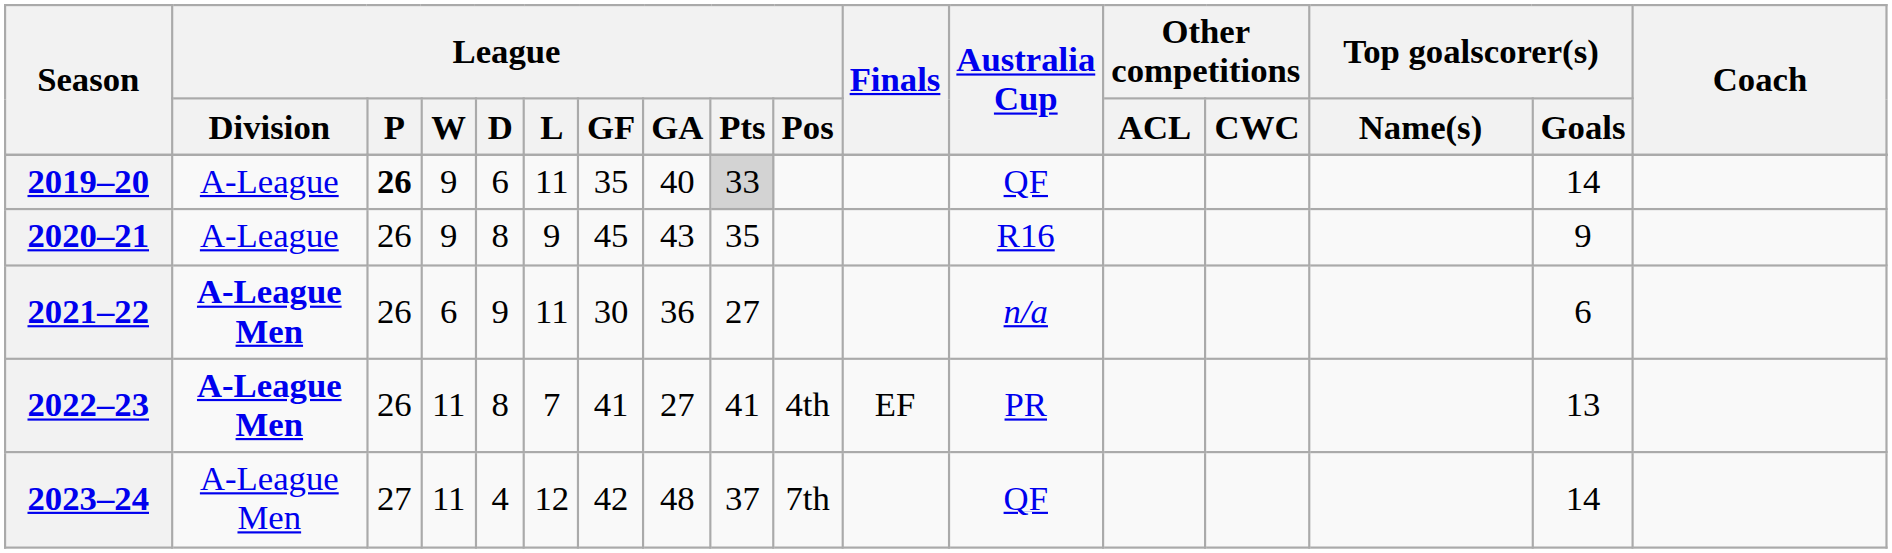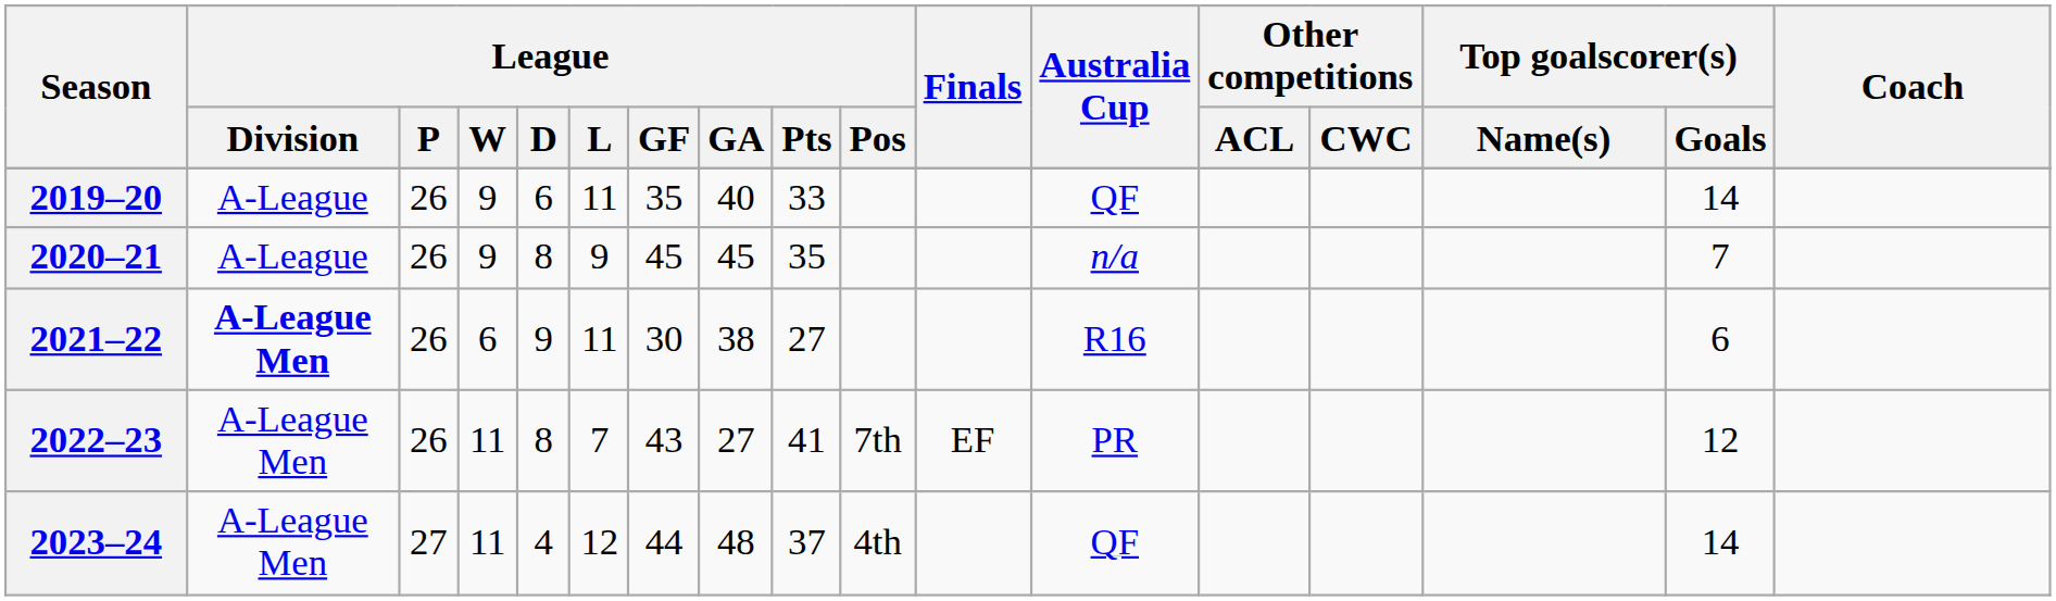 <table class="wikitable sortable" style="text-align: center">
 <tr>
 <th rowspan="2" width="100" scope="col">Season</th>
 <th colspan="9" scope="col">League</th>
 <th rowspan="2" width="40" scope="col" class="unsortable"><a href='#'>Finals</a></th>
 <th rowspan="2" width="40" scope="col" class="unsortable"><a href='#'>Australia Cup</a></th>
 <th colspan="2" scope="col">Other competitions</th>
 <th colspan="2" scope="col">Top goalscorer(s)</th>
 <th rowspan="2" width="200" scope="col" class="unsortable">Coach</th>
 </tr>
 <tr>
 <th width="120" scope="col">Division</th>
 <th width="20" scope="col">P</th>
 <th width="20" scope="col">W</th>
 <th width="20" scope="col">D</th>
 <th width="20" scope="col">L</th>
 <th width="20" scope="col">GF</th>
 <th width="20" scope="col">GA</th>
 <th width="20" scope="col">Pts</th>
 <th width="20" scope="col">Pos</th>
 <th width="40" scope="col" class="unsortable">ACL</th>
 <th width="40" scope="col" class="unsortable">CWC</th>
 <th width="150" scope="col">Name(s)</th>
 <th width="20" scope="col">Goals</th>
 </tr>
 <tr class="unsortable">
 </tr>
 <tr>
 <th scope="row"><a href='#'>2019–20</a></th>
 <td><a href='#'>A-League</a></td>
-<td><strong>26</strong></td>
+<td>26</td>
 <td>9</td>
 <td>6</td>
 <td>11</td>
 <td>35</td>
 <td>40</td>
-<td style="background: lightgrey;">33</td>
+<td>33</td>
 <td></td>
 <td></td>
 <td><a href='#'>QF</a></td>
 <td></td>
 <td></td>
 <td align="left"> </td>
 <td align=center>14</td>
 <td align="left">  <br>  </td>
 </tr>
 <tr>
 <th><a href='#'>2020–21</a></th>
 <td><a href='#'>A-League</a></td>
 <td>26</td>
 <td>9</td>
 <td>8</td>
 <td>9</td>
 <td>45</td>
-<td>43</td>
+<td>45</td>
 <td>35</td>
 <td></td>
 <td></td>
-<td><a href='#'>R16</a></td>
+<td><a href='#'><em>n/a</em></a></td>
 <td></td>
 <td></td>
 <td align="left"> </td>
-<td align=center>9</td>
+<td align=center>7</td>
 <td align="left"> </td>
 </tr>
 <tr>
 <th scope="row"><a href='#'>2021–22</a></th>
 <td><strong><a href='#'>A-League Men</a></strong></td>
 <td>26</td>
 <td>6</td>
 <td>9</td>
 <td>11</td>
 <td>30</td>
-<td>36</td>
+<td>38</td>
 <td>27</td>
 <td></td>
 <td></td>
-<td><a href='#'><em>n/a</em></a></td>
+<td><a href='#'>R16</a></td>
 <td></td>
 <td></td>
 <td align="left"> </td>
 <td align=center>6</td>
 <td align="left">   <br>  </td>
 </tr>
 <tr>
 <th scope="row"><a href='#'>2022–23</a></th>
-<td><strong><a href='#'>A-League Men</a></strong></td>
+<td><a href='#'>A-League Men</a></td>
 <td>26</td>
 <td>11</td>
 <td>8</td>
 <td>7</td>
-<td>41</td>
+<td>43</td>
 <td>27</td>
 <td>41</td>
-<td>4th</td>
+<td>7th</td>
 <td>EF</td>
 <td><a href='#'>PR</a></td>
 <td></td>
 <td></td>
 <td align="left"> </td>
-<td>13</td>
+<td>12</td>
 <td align="left"> </td>
 </tr>
 <tr>
 <th scope="row"><a href='#'>2023–24</a></th>
 <td><a href='#'>A-League Men</a></td>
 <td>27</td>
 <td>11</td>
 <td>4</td>
 <td>12</td>
-<td>42</td>
+<td>44</td>
 <td>48</td>
 <td>37</td>
-<td>7th</td>
+<td>4th</td>
 <td></td>
 <td><a href='#'>QF</a></td>
 <td></td>
 <td></td>
 <td align="left"> </td>
 <td>14</td>
 <td align="left"> </td>
 </tr>
 </table>
